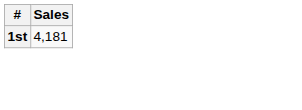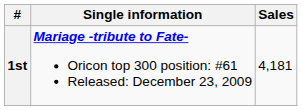 <table class="wikitable">
 <tr>
 <th align="left">#</th>
+<th align="left">Single information</th>
 <th align="left">Sales</th>
 </tr>
 <tr>
 <th align="left">1st</th>
+<td align="left"><strong><em><a href='#'>Mariage -tribute to Fate-</a></em></strong><br><ul><li>Oricon top 300 position: #61</li><li>Released: December 23, 2009</li></ul></td>
 <td align="left">4,181</td>
 </tr>
 </table>
